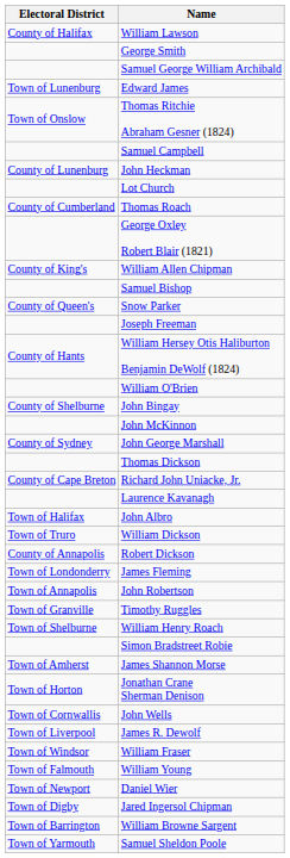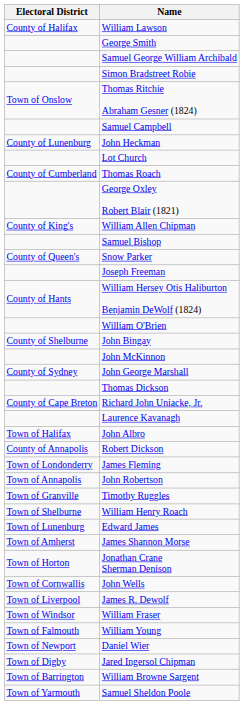 <table class="wikitable">
 <tr>
 <th>Electoral District</th>
 <th>Name</th>
 </tr>
 <tr>
 <td><a href='#'>County of Halifax</a></td>
 <td><a href='#'>William Lawson</a></td>
 </tr>
 <tr>
 <td></td>
 <td><a href='#'>George Smith</a></td>
 </tr>
 <tr>
 <td></td>
 <td><a href='#'>Samuel George William Archibald</a></td>
 </tr>
 <tr>
-<td><a href='#'>Town of Lunenburg</a></td>
-<td><a href='#'>Edward James</a></td>
+<td></td>
+<td><a href='#'>Simon Bradstreet Robie</a></td>
 </tr>
 <tr>
 <td><a href='#'>Town of Onslow</a></td>
 <td><a href='#'>Thomas Ritchie</a><br><br><a href='#'>Abraham Gesner</a> (1824)</td>
 </tr>
 <tr>
 <td></td>
 <td><a href='#'>Samuel Campbell</a></td>
 </tr>
 <tr>
 <td><a href='#'>County of Lunenburg</a></td>
 <td><a href='#'>John Heckman</a></td>
 </tr>
 <tr>
 <td></td>
 <td><a href='#'>Lot Church</a></td>
 </tr>
 <tr>
 <td><a href='#'>County of Cumberland</a></td>
 <td><a href='#'>Thomas Roach</a></td>
 </tr>
 <tr>
 <td></td>
 <td><a href='#'>George Oxley</a><br><br><a href='#'>Robert Blair</a> (1821)</td>
 </tr>
 <tr>
 <td><a href='#'>County of King's</a></td>
 <td><a href='#'>William Allen Chipman</a></td>
 </tr>
 <tr>
 <td></td>
 <td><a href='#'>Samuel Bishop</a></td>
 </tr>
 <tr>
 <td><a href='#'>County of Queen's</a></td>
 <td><a href='#'>Snow Parker</a></td>
 </tr>
 <tr>
 <td></td>
 <td><a href='#'>Joseph Freeman</a></td>
 </tr>
 <tr>
 <td><a href='#'>County of Hants</a></td>
 <td><a href='#'>William Hersey Otis Haliburton</a><br><br><a href='#'>Benjamin DeWolf</a> (1824)</td>
 </tr>
 <tr>
 <td></td>
 <td><a href='#'>William O'Brien</a></td>
 </tr>
 <tr>
 <td><a href='#'>County of Shelburne</a></td>
 <td><a href='#'>John Bingay</a></td>
 </tr>
 <tr>
 <td></td>
 <td><a href='#'>John McKinnon</a></td>
 </tr>
 <tr>
 <td><a href='#'>County of Sydney</a></td>
 <td><a href='#'>John George Marshall</a></td>
 </tr>
 <tr>
 <td></td>
 <td><a href='#'>Thomas Dickson</a></td>
 </tr>
 <tr>
 <td><a href='#'>County of Cape Breton</a></td>
 <td><a href='#'>Richard John Uniacke, Jr.</a></td>
 </tr>
 <tr>
 <td></td>
 <td><a href='#'>Laurence Kavanagh</a></td>
 </tr>
 <tr>
 <td><a href='#'>Town of Halifax</a></td>
 <td><a href='#'>John Albro</a></td>
 </tr>
 <tr>
-<td><a href='#'>Town of Truro</a></td>
-<td><a href='#'>William Dickson</a></td>
-</tr>
-<tr>
 <td><a href='#'>County of Annapolis</a></td>
 <td><a href='#'>Robert Dickson</a></td>
 </tr>
 <tr>
 <td><a href='#'>Town of Londonderry</a></td>
 <td><a href='#'>James Fleming</a></td>
 </tr>
 <tr>
 <td><a href='#'>Town of Annapolis</a></td>
 <td><a href='#'>John Robertson</a></td>
 </tr>
 <tr>
 <td><a href='#'>Town of Granville</a></td>
 <td><a href='#'>Timothy Ruggles</a></td>
 </tr>
 <tr>
 <td><a href='#'>Town of Shelburne</a></td>
 <td><a href='#'>William Henry Roach</a></td>
 </tr>
 <tr>
-<td></td>
-<td><a href='#'>Simon Bradstreet Robie</a></td>
+<td><a href='#'>Town of Lunenburg</a></td>
+<td><a href='#'>Edward James</a></td>
 </tr>
 <tr>
 <td><a href='#'>Town of Amherst</a></td>
 <td><a href='#'>James Shannon Morse</a></td>
 </tr>
 <tr>
 <td><a href='#'>Town of Horton</a></td>
 <td><a href='#'>Jonathan Crane</a><br><a href='#'>Sherman Denison</a></td>
 </tr>
 <tr>
 <td><a href='#'>Town of Cornwallis</a></td>
 <td><a href='#'>John Wells</a></td>
 </tr>
 <tr>
 <td><a href='#'>Town of Liverpool</a></td>
 <td><a href='#'>James R. Dewolf</a></td>
 </tr>
 <tr>
 <td><a href='#'>Town of Windsor</a></td>
 <td><a href='#'>William Fraser</a></td>
 </tr>
 <tr>
 <td><a href='#'>Town of Falmouth</a></td>
 <td><a href='#'>William Young</a></td>
 </tr>
 <tr>
 <td><a href='#'>Town of Newport</a></td>
 <td><a href='#'>Daniel Wier</a></td>
 </tr>
 <tr>
 <td><a href='#'>Town of Digby</a></td>
 <td><a href='#'>Jared Ingersol Chipman</a></td>
 </tr>
 <tr>
 <td><a href='#'>Town of Barrington</a></td>
 <td><a href='#'>William Browne Sargent</a></td>
 </tr>
 <tr>
 <td><a href='#'>Town of Yarmouth</a></td>
 <td><a href='#'>Samuel Sheldon Poole</a></td>
 </tr>
 </table>
